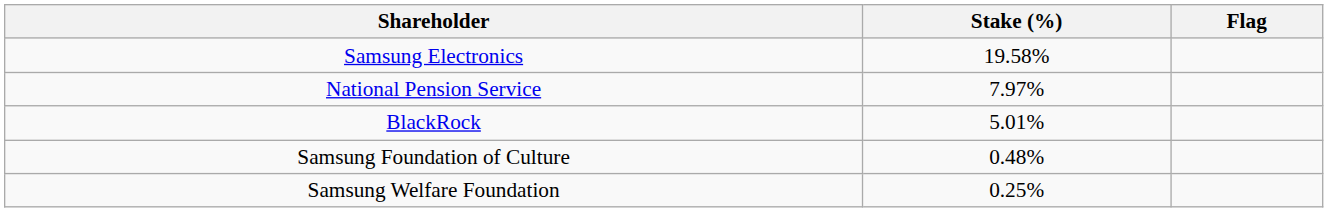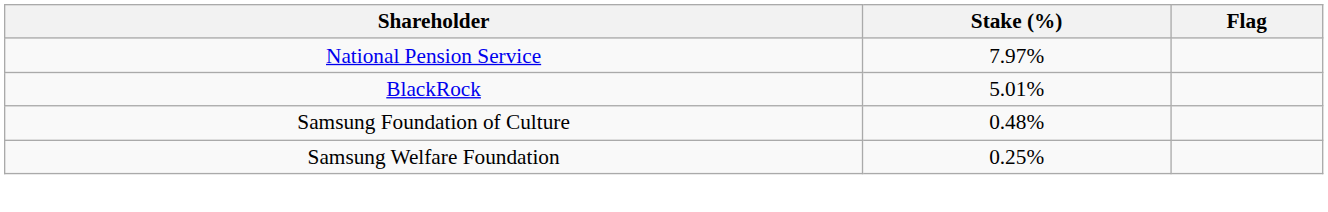 <table class="wikitable" style="text-align:center; width:50%;">
 <tr>
 <th>Shareholder</th>
 <th>Stake (%)</th>
 <th>Flag</th>
-</tr>
-<tr>
-<td><a href='#'>Samsung Electronics</a></td>
-<td>19.58%</td>
-<td></td>
 </tr>
 <tr>
 <td><a href='#'>National Pension Service</a></td>
 <td>7.97%</td>
 <td></td>
 </tr>
 <tr>
 <td><a href='#'>BlackRock</a></td>
 <td>5.01%</td>
 <td></td>
 </tr>
 <tr>
 <td>Samsung Foundation of Culture</td>
 <td>0.48%</td>
 <td></td>
 </tr>
 <tr>
 <td>Samsung Welfare Foundation</td>
 <td>0.25%</td>
 <td></td>
 </tr>
 </table>
